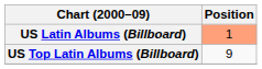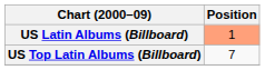 <table class="wikitable sortable plainrowheaders " style="text-align:center;">
 <tr>
 <th class="unsortable">Chart (2000–09)</th>
 <th>Position</th>
 </tr>
 <tr>
 <th scope="row">US <a href='#'>Latin Albums</a> (<em>Billboard</em>)</th>
 <td style="background: lightsalmon;">1</td>
 </tr>
 <tr>
 <th scope="row">US <a href='#'>Top Latin Albums</a> (<em>Billboard</em>)</th>
-<td>9</td>
+<td>7</td>
 </tr>
 <tr>
 </tr>
 </table>
